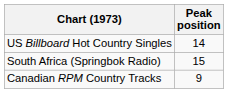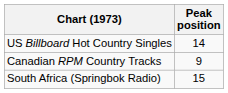 <table class="wikitable sortable">
 <tr>
 <th align="left">Chart (1973)</th>
 <th align="center">Peak<br>position</th>
 </tr>
 <tr>
 <td align="left">US <em>Billboard</em> Hot Country Singles</td>
 <td align="center">14</td>
 </tr>
 <tr>
+<td align="left">Canadian <em>RPM</em> Country Tracks</td>
+<td align="center">9</td>
+</tr>
+<tr>
 <td align="left">South Africa (Springbok Radio)</td>
 <td align="center">15</td>
 </tr>
-<tr>
-<td align="left">Canadian <em>RPM</em> Country Tracks</td>
-<td align="center">9</td>
-</tr>
 </table>
